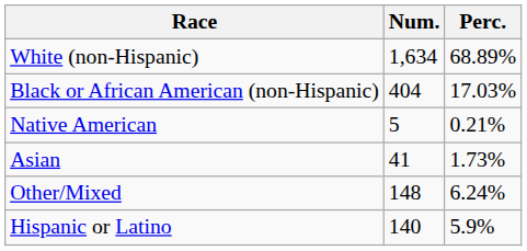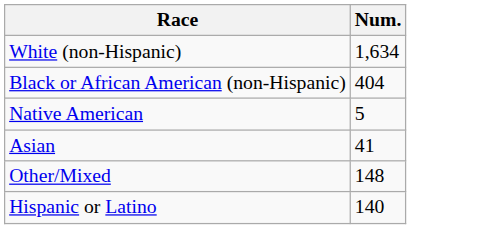 <table class="wikitable">
 <tr>
 <th>Race</th>
 <th>Num.</th>
-<th>Perc.</th>
 </tr>
 <tr>
 <td><a href='#'>White</a> (non-Hispanic)</td>
 <td>1,634</td>
-<td>68.89%</td>
 </tr>
 <tr>
 <td><a href='#'>Black or African American</a> (non-Hispanic)</td>
 <td>404</td>
-<td>17.03%</td>
 </tr>
 <tr>
 <td><a href='#'>Native American</a></td>
 <td>5</td>
-<td>0.21%</td>
 </tr>
 <tr>
 <td><a href='#'>Asian</a></td>
 <td>41</td>
-<td>1.73%</td>
 </tr>
 <tr>
 <td><a href='#'>Other/Mixed</a></td>
 <td>148</td>
-<td>6.24%</td>
 </tr>
 <tr>
 <td><a href='#'>Hispanic</a> or <a href='#'>Latino</a></td>
 <td>140</td>
-<td>5.9%</td>
 </tr>
 </table>
